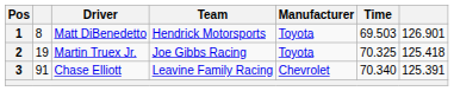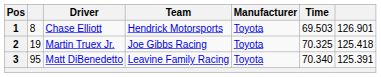 <table class="wikitable" style="font-size:95%">
 <tr>
 <th>Pos</th>
 <th></th>
 <th>Driver</th>
 <th>Team</th>
 <th>Manufacturer</th>
 <th>Time</th>
 <th></th>
 </tr>
 <tr>
 <th>1</th>
 <td>8</td>
-<td><a href='#'>Matt DiBenedetto</a></td>
+<td><a href='#'>Chase Elliott</a></td>
 <td><a href='#'>Hendrick Motorsports</a></td>
 <td><a href='#'>Toyota</a></td>
 <td>69.503</td>
 <td>126.901</td>
 </tr>
 <tr>
 <th>2</th>
 <td>19</td>
 <td><a href='#'>Martin Truex Jr.</a></td>
 <td><a href='#'>Joe Gibbs Racing</a></td>
 <td><a href='#'>Toyota</a></td>
 <td>70.325</td>
 <td>125.418</td>
 </tr>
 <tr>
 <th>3</th>
-<td>91</td>
-<td><a href='#'>Chase Elliott</a></td>
+<td>95</td>
+<td><a href='#'>Matt DiBenedetto</a></td>
 <td><a href='#'>Leavine Family Racing</a></td>
-<td><a href='#'>Chevrolet</a></td>
+<td><a href='#'>Toyota</a></td>
 <td>70.340</td>
 <td>125.391</td>
 </tr>
 <tr>
 <th colspan="7"></th>
 </tr>
 </table>
